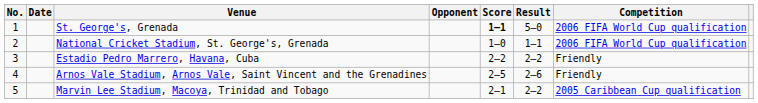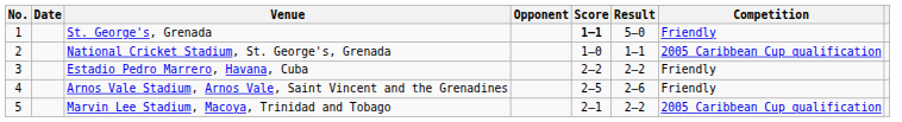 <table class="wikitable sortable">
 <tr>
 <th scope="col">No.</th>
 <th scope="col">Date</th>
 <th scope="col">Venue</th>
 <th scope="col">Opponent</th>
 <th scope="col">Score</th>
 <th scope="col">Result</th>
 <th scope="col">Competition</th>
 <th scope="col" class="unsortable"></th>
 </tr>
 <tr>
 <td style="text-align:center">1</td>
 <td></td>
 <td><a href='#'>St. George's</a>, Grenada</td>
 <td></td>
 <td style="text-align:center"><strong>1–1</strong></td>
 <td style="text-align:center">5–0</td>
-<td><a href='#'>2006 FIFA World Cup qualification</a></td>
+<td><a href='#'>Friendly</a></td>
 <td></td>
 </tr>
 <tr>
 <td style="text-align:center">2</td>
 <td></td>
 <td><a href='#'>National Cricket Stadium</a>, St. George's, Grenada</td>
 <td></td>
 <td style="text-align:center">1–0</td>
 <td style="text-align:center">1–1</td>
-<td><a href='#'>2006 FIFA World Cup qualification</a></td>
+<td><a href='#'>2005 Caribbean Cup qualification</a></td>
 <td></td>
 </tr>
 <tr>
 <td style="text-align:center">3</td>
 <td></td>
 <td><a href='#'>Estadio Pedro Marrero</a>, <a href='#'>Havana</a>, Cuba</td>
 <td></td>
 <td style="text-align:center">2–2</td>
 <td style="text-align:center">2–2</td>
 <td>Friendly</td>
 <td></td>
 </tr>
 <tr>
 <td style="text-align:center">4</td>
 <td></td>
 <td><a href='#'>Arnos Vale Stadium</a>, <a href='#'>Arnos Vale</a>, Saint Vincent and the Grenadines</td>
 <td></td>
 <td style="text-align:center">2–5</td>
 <td style="text-align:center">2–6</td>
 <td>Friendly</td>
 <td></td>
 </tr>
 <tr>
 <td style="text-align:center">5</td>
 <td></td>
 <td><a href='#'>Marvin Lee Stadium</a>, <a href='#'>Macoya</a>, Trinidad and Tobago</td>
 <td></td>
 <td style="text-align:center">2–1</td>
 <td style="text-align:center">2–2</td>
 <td><a href='#'>2005 Caribbean Cup qualification</a></td>
 <td></td>
 </tr>
 </table>
